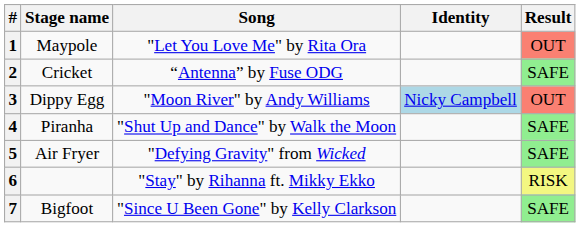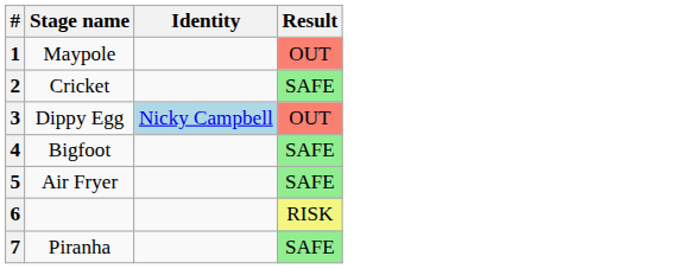 <table class="wikitable plainrowheaders" style="text-align: center;">
 <tr>
 <th>#</th>
 <th>Stage name</th>
-<th>Song</th>
 <th>Identity</th>
 <th>Result</th>
 </tr>
 <tr>
 <th>1</th>
 <td>Maypole</td>
-<td>"<a href='#'>Let You Love Me</a>" by <a href='#'>Rita Ora</a></td>
 <td></td>
 <td bgcolor="salmon">OUT</td>
 </tr>
 <tr>
 <th>2</th>
 <td>Cricket</td>
-<td>“<a href='#'>Antenna</a>” by <a href='#'>Fuse ODG</a></td>
 <td></td>
 <td bgcolor="lightgreen">SAFE</td>
 </tr>
 <tr>
 <th>3</th>
 <td>Dippy Egg</td>
-<td>"<a href='#'>Moon River</a>" by <a href='#'>Andy Williams</a></td>
 <td style="background: lightblue;"><a href='#'>Nicky Campbell</a></td>
 <td bgcolor="salmon">OUT</td>
 </tr>
 <tr>
 <th>4</th>
-<td>Piranha</td>
-<td>"<a href='#'>Shut Up and Dance</a>" by <a href='#'>Walk the Moon</a></td>
+<td>Bigfoot</td>
 <td></td>
 <td bgcolor="lightgreen">SAFE</td>
 </tr>
 <tr>
 <th>5</th>
 <td>Air Fryer</td>
-<td>"<a href='#'>Defying Gravity</a>" from <em><a href='#'>Wicked</a></em></td>
 <td></td>
 <td bgcolor="lightgreen">SAFE</td>
 </tr>
 <tr>
 <th>6</th>
 <td></td>
-<td>"<a href='#'>Stay</a>" by <a href='#'>Rihanna</a> ft. <a href='#'>Mikky Ekko</a></td>
 <td></td>
 <td bgcolor="#F3F781">RISK</td>
 </tr>
 <tr>
 <th>7</th>
-<td>Bigfoot</td>
-<td>"<a href='#'>Since U Been Gone</a>" by <a href='#'>Kelly Clarkson</a></td>
+<td>Piranha</td>
 <td></td>
 <td bgcolor="lightgreen">SAFE</td>
 </tr>
 </table>
